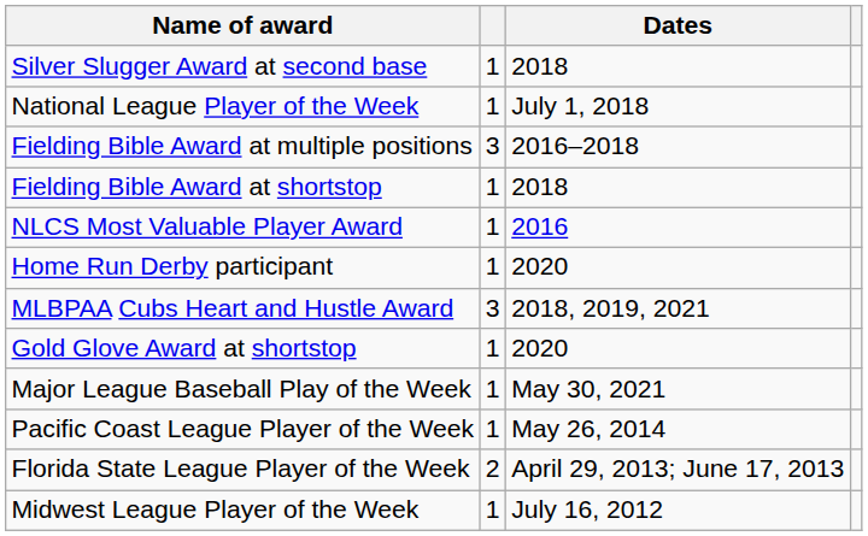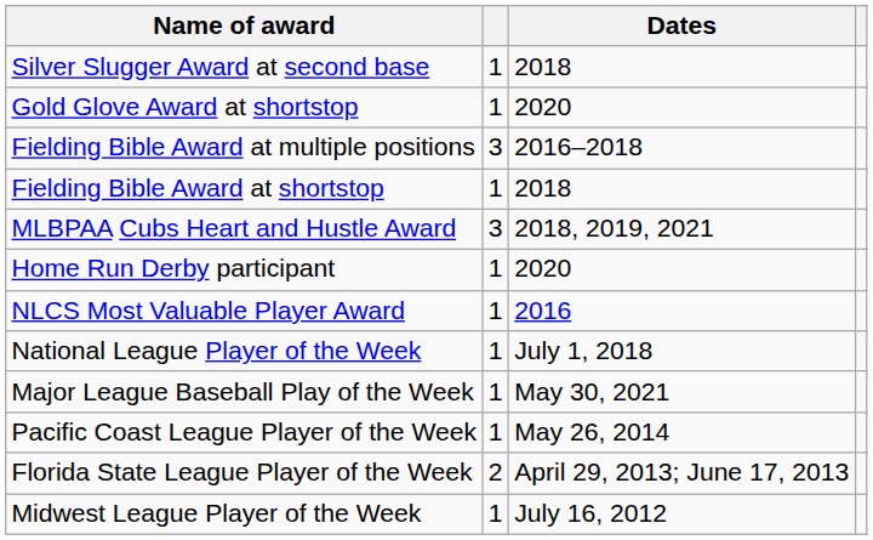 <table class="wikitable" margin: 5px; text-align: center;>
 <tr>
 <th>Name of award</th>
 <th></th>
 <th>Dates</th>
 <th></th>
 </tr>
 <tr>
 <td><a href='#'>Silver Slugger Award</a> at <a href='#'>second base</a></td>
 <td align="center">1</td>
 <td>2018</td>
 <td></td>
 </tr>
 <tr>
-<td>National League <a href='#'>Player of the Week</a></td>
+<td><a href='#'>Gold Glove Award</a> at <a href='#'>shortstop</a></td>
 <td align="center">1</td>
-<td>July 1, 2018</td>
+<td>2020</td>
 <td></td>
 </tr>
 <tr>
 <td><a href='#'>Fielding Bible Award</a> at multiple positions</td>
 <td align="center">3</td>
 <td>2016–2018</td>
 <td></td>
 </tr>
 <tr>
 <td><a href='#'>Fielding Bible Award</a> at <a href='#'>shortstop</a></td>
 <td align="center">1</td>
 <td>2018</td>
 <td></td>
 </tr>
 <tr>
-<td><a href='#'>NLCS Most Valuable Player Award</a></td>
-<td align="center">1</td>
-<td><a href='#'>2016</a></td>
+<td><a href='#'>MLBPAA</a> <a href='#'>Cubs Heart and Hustle Award</a></td>
+<td align="center">3</td>
+<td>2018, 2019, 2021</td>
 <td></td>
 </tr>
 <tr>
 <td><a href='#'>Home Run Derby</a> participant</td>
 <td align="center">1</td>
 <td>2020</td>
 <td></td>
 </tr>
 <tr>
-<td><a href='#'>MLBPAA</a> <a href='#'>Cubs Heart and Hustle Award</a></td>
-<td align="center">3</td>
-<td>2018, 2019, 2021</td>
+<td><a href='#'>NLCS Most Valuable Player Award</a></td>
+<td align="center">1</td>
+<td><a href='#'>2016</a></td>
 <td></td>
 </tr>
 <tr>
-<td><a href='#'>Gold Glove Award</a> at <a href='#'>shortstop</a></td>
+<td>National League <a href='#'>Player of the Week</a></td>
 <td align="center">1</td>
-<td>2020</td>
+<td>July 1, 2018</td>
 <td></td>
 </tr>
 <tr>
 <td>Major League Baseball Play of the Week</td>
 <td align="center">1</td>
 <td>May 30, 2021</td>
 <td></td>
 </tr>
 <tr>
 <td>Pacific Coast League Player of the Week</td>
 <td align="center">1</td>
 <td>May 26, 2014</td>
 <td></td>
 </tr>
 <tr>
 <td>Florida State League Player of the Week</td>
 <td align="center">2</td>
 <td>April 29, 2013; June 17, 2013</td>
 <td></td>
 </tr>
 <tr>
 <td>Midwest League Player of the Week</td>
 <td align="center">1</td>
 <td>July 16, 2012</td>
 <td></td>
 </tr>
 </table>
